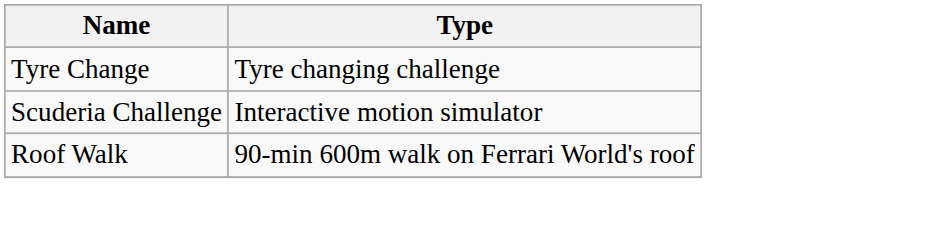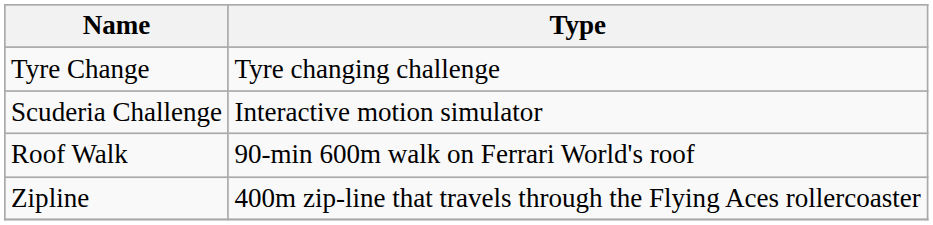 <table class="wikitable">
 <tr>
 <th>Name</th>
 <th>Type</th>
 </tr>
 <tr>
 <td>Tyre Change</td>
 <td>Tyre changing challenge</td>
 </tr>
 <tr Driving Experience>
 <td>Scuderia Challenge</td>
 <td>Interactive motion simulator</td>
 </tr>
 <tr>
 <td>Roof Walk</td>
 <td>90-min 600m walk on Ferrari World's roof</td>
 </tr>
 <tr>
+<td>Zipline</td>
+<td>400m zip-line that travels through the Flying Aces rollercoaster</td>
+</tr>
+<tr>
 </tr>
 </table>
